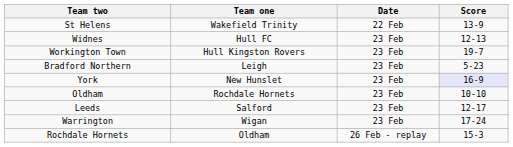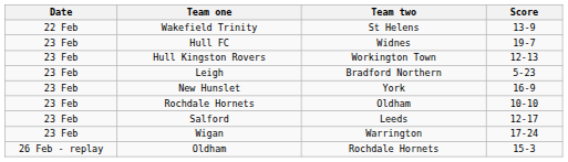 <table class="wikitable" style="text-align: center">
 <tr>
+<th width=150>Date</th>
+<th width=250>Team one</th>
 <th width=250>Team two</th>
-<th width=250>Team one</th>
-<th width=150>Date</th>
 <th width=100>Score</th>
 </tr>
 <tr>
+<td>22 Feb</td>
+<td>Wakefield Trinity</td>
 <td>St Helens</td>
-<td>Wakefield Trinity</td>
-<td>22 Feb</td>
 <td>13-9</td>
 </tr>
 <tr>
+<td>23 Feb</td>
+<td>Hull FC</td>
 <td>Widnes</td>
-<td>Hull FC</td>
+<td>19-7</td>
+</tr>
+<tr>
 <td>23 Feb</td>
+<td>Hull Kingston Rovers</td>
+<td>Workington Town</td>
 <td>12-13</td>
 </tr>
 <tr>
-<td>Workington Town</td>
-<td>Hull Kingston Rovers</td>
 <td>23 Feb</td>
-<td>19-7</td>
-</tr>
-<tr>
+<td>Leigh</td>
 <td>Bradford Northern</td>
-<td>Leigh</td>
-<td>23 Feb</td>
 <td>5-23</td>
 </tr>
 <tr>
+<td>23 Feb</td>
+<td>New Hunslet</td>
 <td>York</td>
-<td>New Hunslet</td>
-<td>23 Feb</td>
-<td style="background: lavender;">16-9</td>
+<td>16-9</td>
 </tr>
 <tr>
+<td>23 Feb</td>
+<td>Rochdale Hornets</td>
 <td>Oldham</td>
-<td>Rochdale Hornets</td>
-<td>23 Feb</td>
 <td>10-10</td>
 </tr>
 <tr>
+<td>23 Feb</td>
+<td>Salford</td>
 <td>Leeds</td>
-<td>Salford</td>
-<td>23 Feb</td>
 <td>12-17</td>
 </tr>
 <tr>
+<td>23 Feb</td>
+<td>Wigan</td>
 <td>Warrington</td>
-<td>Wigan</td>
-<td>23 Feb</td>
 <td>17-24</td>
 </tr>
 <tr>
+<td>26 Feb - replay</td>
+<td>Oldham</td>
 <td>Rochdale Hornets</td>
-<td>Oldham</td>
-<td>26 Feb - replay</td>
 <td>15-3</td>
 </tr>
 </table>
